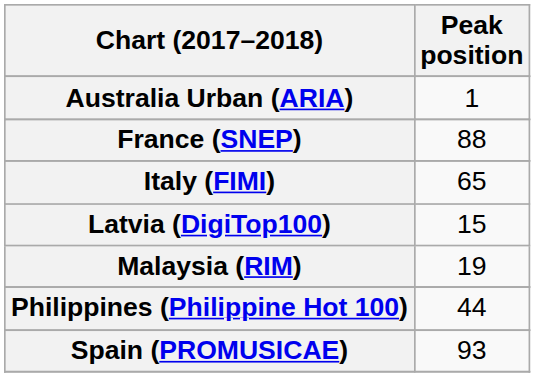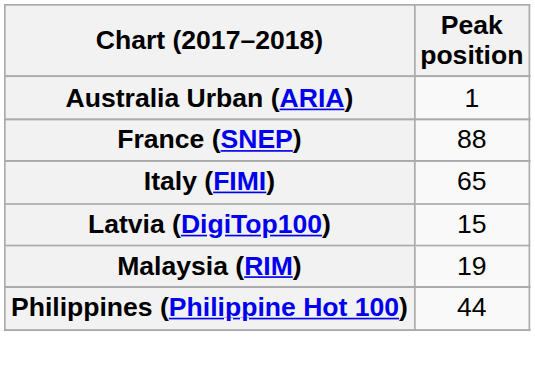 <table class="wikitable sortable plainrowheaders" style="text-align:center">
 <tr>
 <th scope="col">Chart (2017–2018)</th>
 <th scope="col">Peak<br> position</th>
 </tr>
 <tr>
 </tr>
 <tr>
 <th scope="row">Australia Urban (<a href='#'>ARIA</a>)</th>
 <td>1</td>
 </tr>
 <tr>
 </tr>
 <tr>
 </tr>
 <tr>
 </tr>
 <tr>
 </tr>
 <tr>
 </tr>
 <tr>
 </tr>
 <tr>
 </tr>
 <tr>
 </tr>
 <tr>
 <th scope="row">France (<a href='#'>SNEP</a>)</th>
 <td>88</td>
 </tr>
 <tr>
 </tr>
 <tr>
 </tr>
 <tr>
 </tr>
 <tr>
 <th scope="row">Italy (<a href='#'>FIMI</a>)</th>
 <td>65</td>
 </tr>
 <tr>
 <th scope="row">Latvia (<a href='#'>DigiTop100</a>)</th>
 <td>15</td>
 </tr>
 <tr>
 <th scope="row">Malaysia (<a href='#'>RIM</a>)</th>
 <td>19</td>
 </tr>
 <tr>
 </tr>
 <tr>
 </tr>
 <tr>
 </tr>
 <tr>
 </tr>
 <tr>
 <th scope="row">Philippines (<a href='#'>Philippine Hot 100</a>)</th>
 <td>44</td>
 </tr>
 <tr>
 </tr>
 <tr>
 </tr>
 <tr>
 </tr>
 <tr>
-<th scope="row">Spain (<a href='#'>PROMUSICAE</a>)</th>
-<td>93</td>
-</tr>
-<tr>
 </tr>
 <tr>
 </tr>
 <tr>
 </tr>
 <tr>
 </tr>
 <tr>
 </tr>
 <tr>
 </tr>
 <tr>
 </tr>
 <tr>
 </tr>
 <tr>
 </tr>
 <tr>
 </tr>
 </table>
